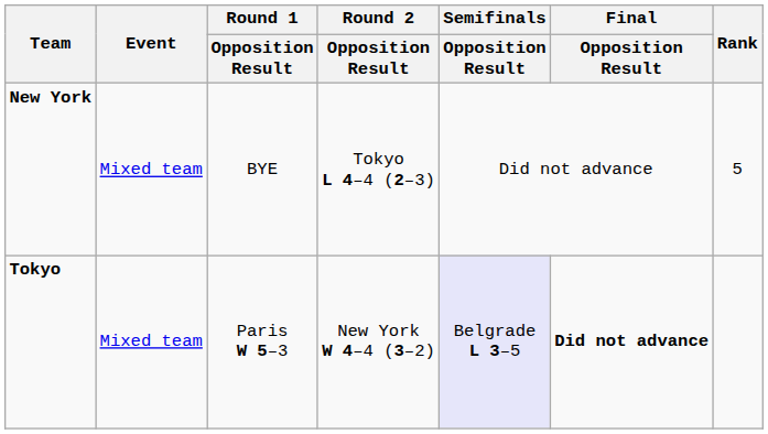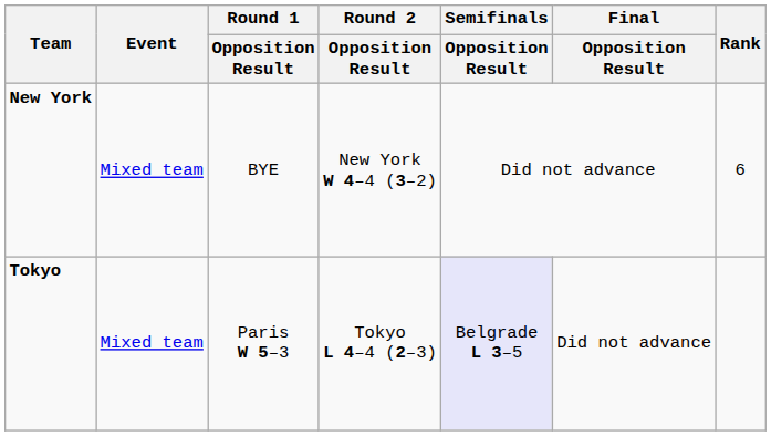 <table class="wikitable" border="1" style="font-size:90%">
 <tr>
 <th rowspan=2>Team</th>
 <th rowspan=2>Event</th>
 <th>Round 1</th>
 <th>Round 2</th>
 <th>Semifinals</th>
 <th>Final</th>
 <th rowspan=2>Rank</th>
 </tr>
 <tr>
 <th>Opposition<br>Result</th>
 <th>Opposition<br>Result</th>
 <th>Opposition<br>Result</th>
 <th>Opposition<br>Result</th>
 </tr>
 <tr>
 <td><strong>New York</strong><br><br><br><br><br><br><br><br></td>
 <td><a href='#'>Mixed team</a></td>
 <td align=center>BYE</td>
-<td align=center>Tokyo <br> <strong>L</strong> <strong>4</strong>–4 (<strong>2</strong>–3)</td>
+<td align=center>New York <br> <strong>W</strong> <strong>4</strong>–4 (<strong>3</strong>–2)</td>
 <td align=center colspan=2>Did not advance</td>
-<td align=center>5</td>
+<td align=center>6</td>
 </tr>
 <tr>
 <td><strong>Tokyo</strong><br><br><br><br><br><br><br><br></td>
 <td><a href='#'>Mixed team</a></td>
 <td align=center>Paris <br> <strong>W</strong> <strong>5</strong>–3</td>
-<td align=center>New York <br> <strong>W</strong> <strong>4</strong>–4 (<strong>3</strong>–2)</td>
+<td align=center>Tokyo <br> <strong>L</strong> <strong>4</strong>–4 (<strong>2</strong>–3)</td>
 <td align=center style="background: lavender;">Belgrade <br> <strong>L</strong> <strong>3</strong>–5</td>
-<td align=center><strong>Did not advance</strong></td>
+<td align=center>Did not advance</td>
 <td align=center></td>
 </tr>
 </table>
